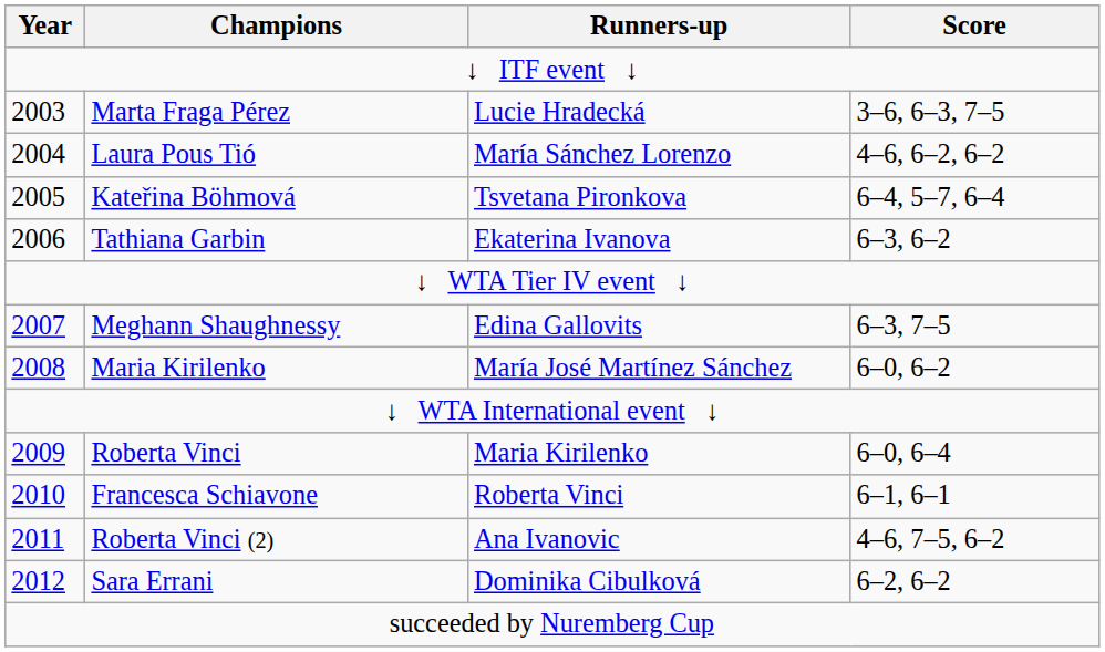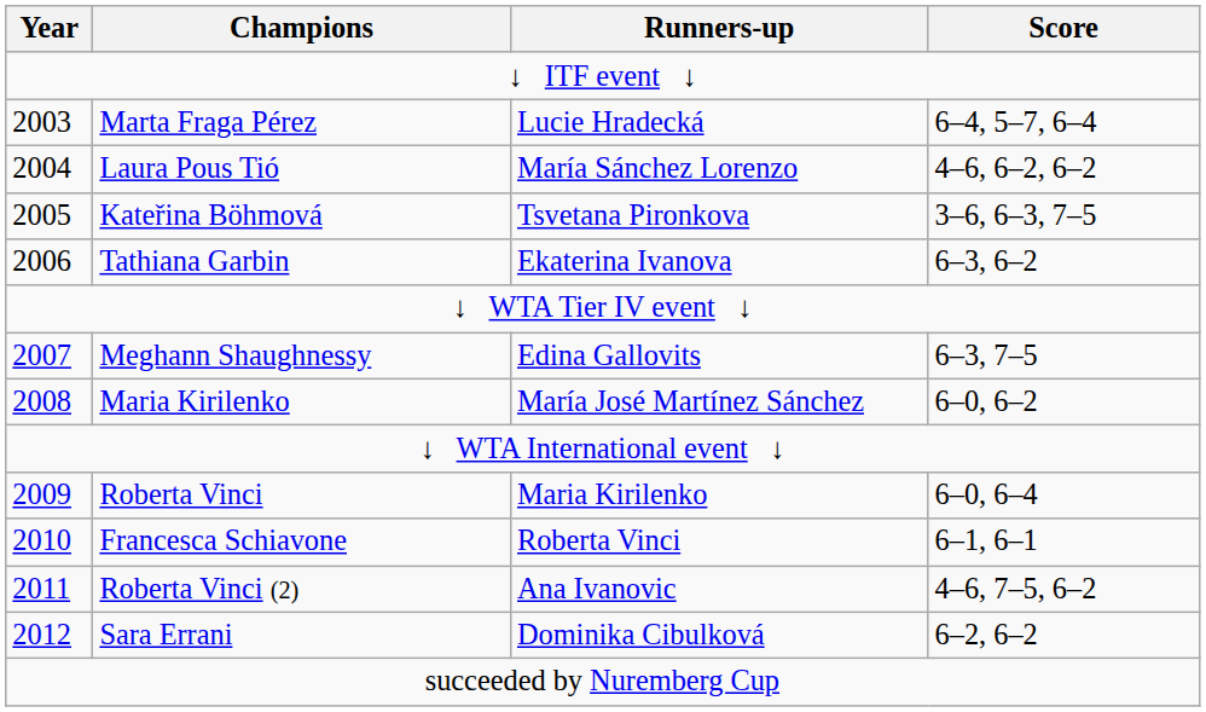 <table class=wikitable>
 <tr>
 <th style="width:40px">Year</th>
 <th style="width:220px">Champions</th>
 <th style="width:220px">Runners-up</th>
 <th style="width:140px" class="unsortable">Score</th>
 </tr>
 <tr>
 <td colspan="4" align="center">↓   <a href='#'>ITF event</a>   ↓</td>
 </tr>
 <tr>
 <td>2003</td>
 <td> <a href='#'>Marta Fraga Pérez</a></td>
 <td> <a href='#'>Lucie Hradecká</a></td>
-<td>3–6, 6–3, 7–5</td>
+<td>6–4, 5–7, 6–4</td>
 </tr>
 <tr>
 <td>2004</td>
 <td> <a href='#'>Laura Pous Tió</a></td>
 <td> <a href='#'>María Sánchez Lorenzo</a></td>
 <td>4–6, 6–2, 6–2</td>
 </tr>
 <tr>
 <td>2005</td>
 <td> <a href='#'>Kateřina Böhmová</a></td>
 <td> <a href='#'>Tsvetana Pironkova</a></td>
-<td>6–4, 5–7, 6–4</td>
+<td>3–6, 6–3, 7–5</td>
 </tr>
 <tr>
 <td>2006</td>
 <td> <a href='#'>Tathiana Garbin</a></td>
 <td> <a href='#'>Ekaterina Ivanova</a></td>
 <td>6–3, 6–2</td>
 </tr>
 <tr>
 <td colspan="4" align="center">↓   <a href='#'>WTA Tier IV event</a>   ↓</td>
 </tr>
 <tr>
 <td><a href='#'>2007</a></td>
 <td> <a href='#'>Meghann Shaughnessy</a></td>
 <td> <a href='#'>Edina Gallovits</a></td>
 <td>6–3, 7–5</td>
 </tr>
 <tr>
 <td><a href='#'>2008</a></td>
 <td> <a href='#'>Maria Kirilenko</a></td>
 <td> <a href='#'>María José Martínez Sánchez</a></td>
 <td>6–0, 6–2</td>
 </tr>
 <tr>
 <td colspan="4" align="center">↓   <a href='#'>WTA International event</a>   ↓</td>
 </tr>
 <tr>
 <td><a href='#'>2009</a></td>
 <td> <a href='#'>Roberta Vinci</a></td>
 <td> <a href='#'>Maria Kirilenko</a></td>
 <td>6–0, 6–4</td>
 </tr>
 <tr>
 <td><a href='#'>2010</a></td>
 <td> <a href='#'>Francesca Schiavone</a></td>
 <td> <a href='#'>Roberta Vinci</a></td>
 <td>6–1, 6–1</td>
 </tr>
 <tr>
 <td><a href='#'>2011</a></td>
 <td> <a href='#'>Roberta Vinci</a> <small>(2)</small></td>
 <td> <a href='#'>Ana Ivanovic</a></td>
 <td>4–6, 7–5, 6–2</td>
 </tr>
 <tr>
 <td><a href='#'>2012</a></td>
 <td> <a href='#'>Sara Errani</a></td>
 <td> <a href='#'>Dominika Cibulková</a></td>
 <td>6–2, 6–2</td>
 </tr>
 <tr>
 <td colspan="4" align="center">succeeded by <a href='#'>Nuremberg Cup</a></td>
 </tr>
 </table>
